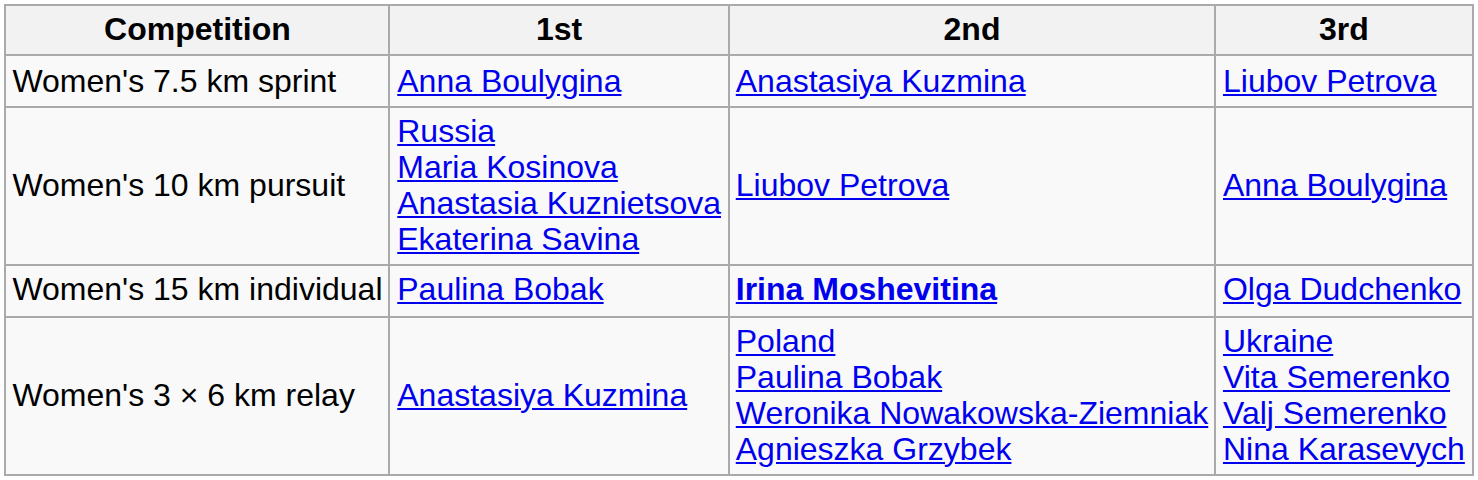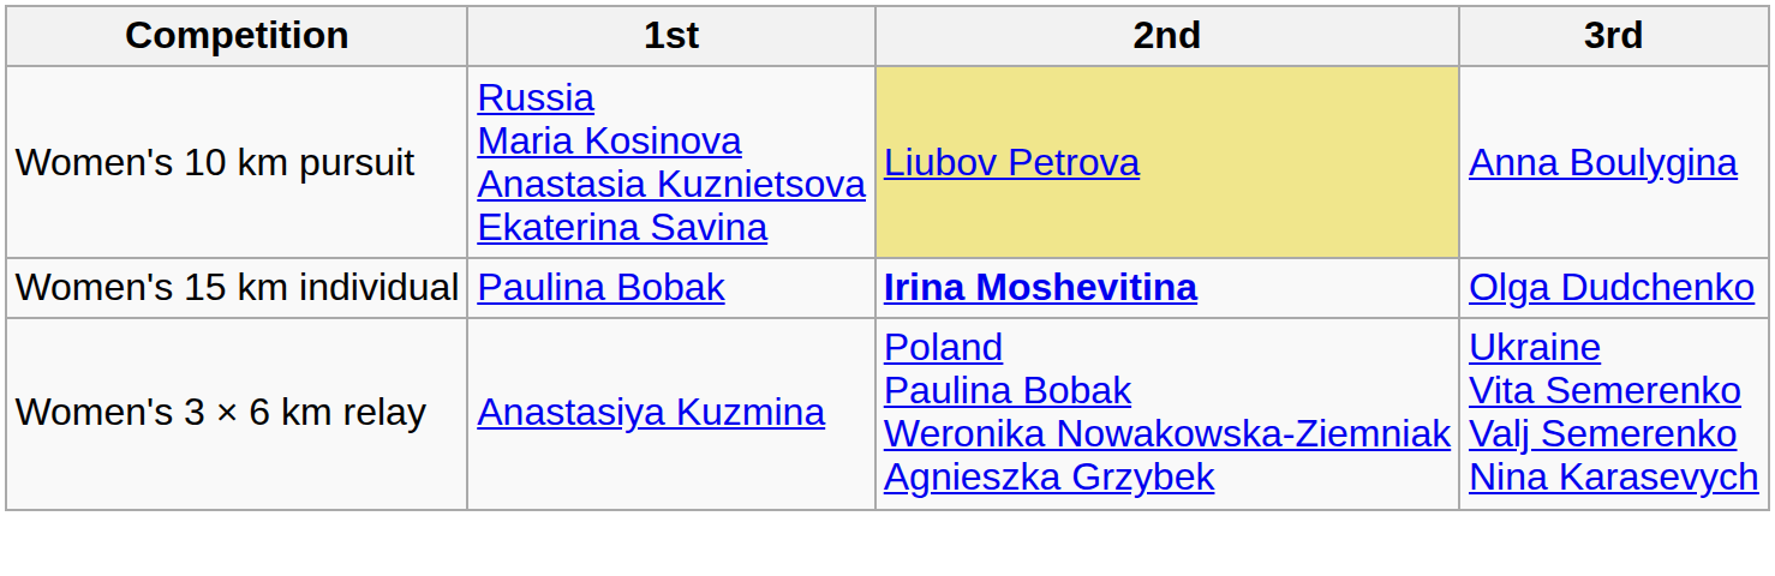 <table class="wikitable">
 <tr>
 <th>Competition</th>
 <th>1st</th>
 <th>2nd</th>
 <th>3rd</th>
 </tr>
 <tr>
-<td>Women's 7.5 km sprint</td>
-<td> <a href='#'>Anna Boulygina</a></td>
-<td> <a href='#'>Anastasiya Kuzmina</a></td>
-<td> <a href='#'>Liubov Petrova</a></td>
-</tr>
-<tr>
 <td>Women's 10 km pursuit</td>
 <td> <a href='#'>Russia</a><br><a href='#'>Maria Kosinova</a><br><a href='#'>Anastasia Kuznietsova</a><br><a href='#'>Ekaterina Savina</a></td>
-<td> <a href='#'>Liubov Petrova</a></td>
+<td style="background: khaki;"> <a href='#'>Liubov Petrova</a></td>
 <td> <a href='#'>Anna Boulygina</a></td>
 </tr>
 <tr>
 <td>Women's 15 km individual</td>
 <td> <a href='#'>Paulina Bobak</a></td>
 <td><strong> <a href='#'>Irina Moshevitina</a></strong></td>
 <td> <a href='#'>Olga Dudchenko</a></td>
 </tr>
 <tr>
 <td>Women's 3 × 6 km relay</td>
 <td> <a href='#'>Anastasiya Kuzmina</a></td>
 <td> <a href='#'>Poland</a><br><a href='#'>Paulina Bobak</a><br><a href='#'>Weronika Nowakowska-Ziemniak</a><br><a href='#'>Agnieszka Grzybek</a></td>
 <td> <a href='#'>Ukraine</a><br><a href='#'>Vita Semerenko</a><br><a href='#'>Valj Semerenko</a><br><a href='#'>Nina Karasevych</a></td>
 </tr>
 </table>
